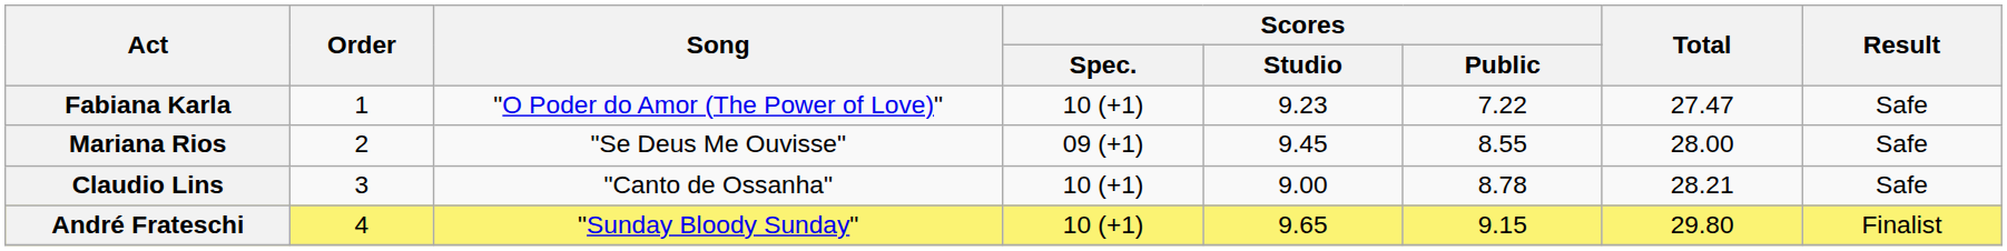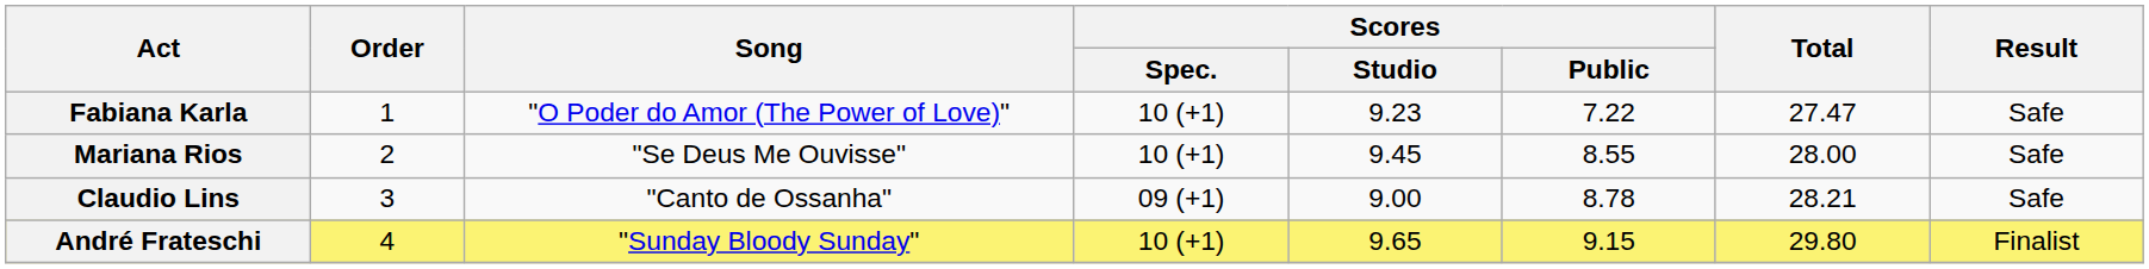 <table class="wikitable plainrowheaders" style="text-align:center; width:100%;">
 <tr>
 <th scope="col" rowspan=2 width="10.0%">Act</th>
 <th scope="col" rowspan=2 width="05.0%">Order</th>
 <th scope="col" rowspan=2 width="20.0%">Song</th>
 <th scope="col" colspan=3 width="20.0%">Scores</th>
 <th scope="col" rowspan=2 width="07.0%">Total</th>
 <th scope="col" rowspan=2 width="07.0%">Result</th>
 </tr>
 <tr>
 <th scope="col" width="07.0%">Spec.</th>
 <th scope="col" width="07.0%">Studio</th>
 <th scope="col" width="07.0%">Public</th>
 </tr>
 <tr>
 <th scope="row">Fabiana Karla</th>
 <td>1</td>
 <td>"<a href='#'>O Poder do Amor (The Power of Love)</a>"</td>
 <td>10 (+1)</td>
 <td>9.23</td>
 <td>7.22</td>
 <td>27.47</td>
 <td>Safe</td>
 </tr>
 <tr>
 <th scope="row">Mariana Rios</th>
 <td>2</td>
 <td>"Se Deus Me Ouvisse"</td>
-<td>09 (+1)</td>
+<td>10 (+1)</td>
 <td>9.45</td>
 <td>8.55</td>
 <td>28.00</td>
 <td>Safe</td>
 </tr>
 <tr>
 <th scope="row">Claudio Lins</th>
 <td>3</td>
 <td>"Canto de Ossanha"</td>
-<td>10 (+1)</td>
+<td>09 (+1)</td>
 <td>9.00</td>
 <td>8.78</td>
 <td>28.21</td>
 <td>Safe</td>
 </tr>
 <tr bgcolor="FBF373">
 <th scope="row">André Frateschi</th>
 <td>4</td>
 <td>"<a href='#'>Sunday Bloody Sunday</a>"</td>
 <td>10 (+1)</td>
 <td>9.65</td>
 <td>9.15</td>
 <td>29.80</td>
 <td>Finalist</td>
 </tr>
 <tr>
 </tr>
 </table>
